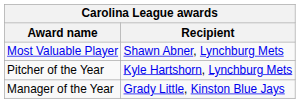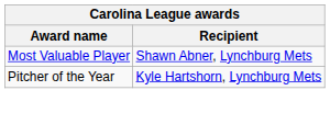 <table class="wikitable">
 <tr>
 <th colspan="2">Carolina League awards</th>
 </tr>
 <tr>
 <th>Award name</th>
 <th>Recipient</th>
 </tr>
 <tr>
 <td><a href='#'>Most Valuable Player</a></td>
 <td><a href='#'>Shawn Abner</a>, <a href='#'>Lynchburg Mets</a></td>
 </tr>
 <tr>
 <td>Pitcher of the Year</td>
 <td><a href='#'>Kyle Hartshorn</a>, <a href='#'>Lynchburg Mets</a></td>
 </tr>
-<tr>
-<td>Manager of the Year</td>
-<td><a href='#'>Grady Little</a>, <a href='#'>Kinston Blue Jays</a></td>
-</tr>
 </table>
